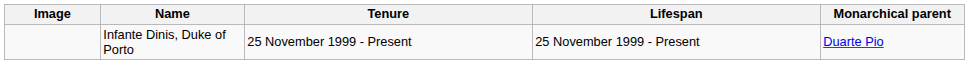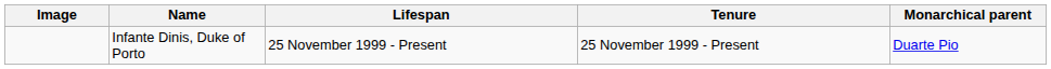 <table class="wikitable" width="95%">
 <tr>
 <th width="10%">Image</th>
 <th width="15%">Name</th>
+<th width="30%">Lifespan</th>
 <th width="30%">Tenure</th>
-<th width="30%">Lifespan</th>
 <th width="15%">Monarchical parent</th>
 </tr>
 <tr>
 <td></td>
 <td>Infante Dinis, Duke of Porto</td>
 <td>25 November 1999 - Present</td>
 <td>25 November 1999 - Present</td>
 <td><a href='#'>Duarte Pio</a></td>
 </tr>
 </table>
